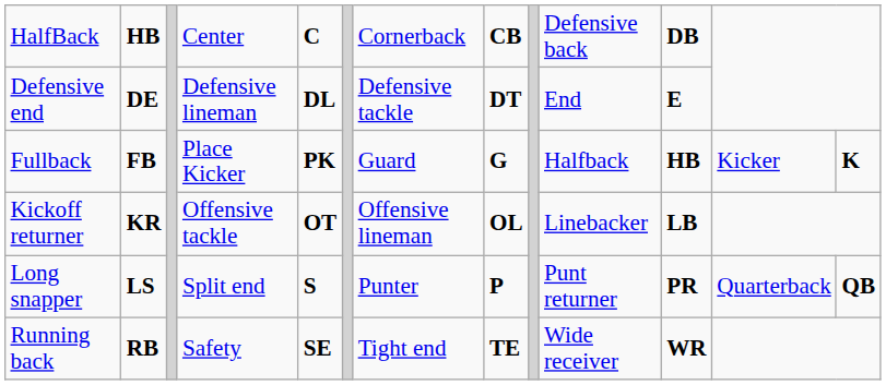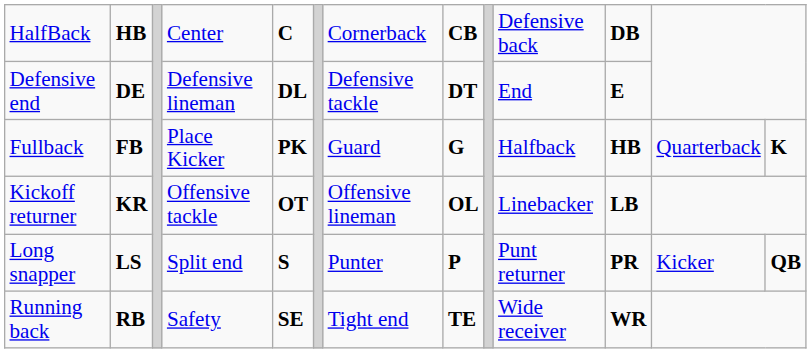 <table class="wikitable">
 <tr>
 <td><a href='#'>HalfBack</a></td>
 <td><strong>HB</strong></td>
 <td rowSpan="6" style="background-color:lightgrey;"></td>
 <td><a href='#'>Center</a></td>
 <td><strong>C</strong></td>
 <td rowSpan="6" style="background-color:lightgrey;"></td>
 <td><a href='#'>Cornerback</a></td>
 <td><strong>CB</strong></td>
 <td rowSpan="6" style="background-color:lightgrey;"></td>
 <td><a href='#'>Defensive back</a></td>
 <td><strong>DB</strong></td>
 </tr>
 <tr>
 <td><a href='#'>Defensive end</a></td>
 <td><strong>DE</strong></td>
 <td><a href='#'>Defensive lineman</a></td>
 <td><strong>DL</strong></td>
 <td><a href='#'>Defensive tackle</a></td>
 <td><strong>DT</strong></td>
 <td><a href='#'>End</a></td>
 <td><strong>E</strong></td>
 </tr>
 <tr>
 <td><a href='#'>Fullback</a></td>
 <td><strong>FB</strong></td>
 <td><a href='#'>Place Kicker</a></td>
 <td><strong>PK</strong></td>
 <td><a href='#'>Guard</a></td>
 <td><strong>G</strong></td>
 <td><a href='#'>Halfback</a></td>
 <td><strong>HB</strong></td>
-<td><a href='#'>Kicker</a></td>
+<td><a href='#'>Quarterback</a></td>
 <td><strong>K</strong></td>
 </tr>
 <tr>
 <td><a href='#'>Kickoff returner</a></td>
 <td><strong>KR</strong></td>
 <td><a href='#'>Offensive tackle</a></td>
 <td><strong>OT</strong></td>
 <td><a href='#'>Offensive lineman</a></td>
 <td><strong>OL</strong></td>
 <td><a href='#'>Linebacker</a></td>
 <td><strong>LB</strong></td>
 </tr>
 <tr>
 <td><a href='#'>Long snapper</a></td>
 <td><strong>LS</strong></td>
 <td><a href='#'>Split end</a></td>
 <td><strong>S</strong></td>
 <td><a href='#'>Punter</a></td>
 <td><strong>P</strong></td>
 <td><a href='#'>Punt returner</a></td>
 <td><strong>PR</strong></td>
-<td><a href='#'>Quarterback</a></td>
+<td><a href='#'>Kicker</a></td>
 <td><strong>QB</strong></td>
 </tr>
 <tr>
 <td><a href='#'>Running back</a></td>
 <td><strong>RB</strong></td>
 <td><a href='#'>Safety</a></td>
 <td><strong>SE</strong></td>
 <td><a href='#'>Tight end</a></td>
 <td><strong>TE</strong></td>
 <td><a href='#'>Wide receiver</a></td>
 <td><strong>WR</strong></td>
 </tr>
 </table>
